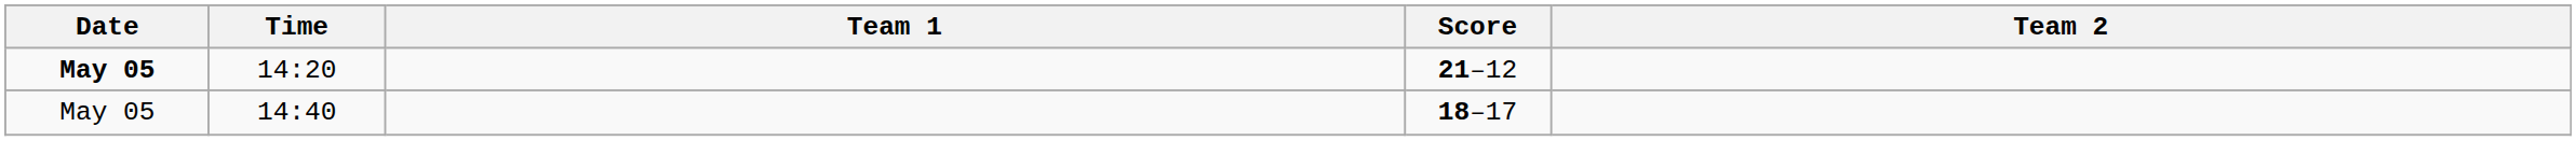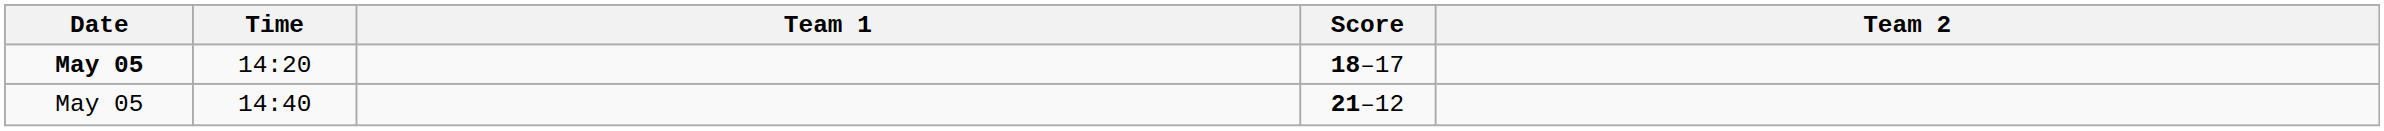 <table class="wikitable" width="100%">
 <tr>
 <th style="width:7%">Date</th>
 <th style="width:6%">Time</th>
 <th style="width:35%">Team 1</th>
 <th style="width:5%">Score</th>
 <th style="width:35%">Team 2</th>
 </tr>
 <tr>
 <td style="text-align:center"><strong>May 05</strong></td>
 <td style="text-align:center">14:20</td>
 <td style="text-align:right"><strong></strong></td>
-<td style="text-align:center"><strong>21</strong>–12</td>
+<td style="text-align:center"><strong>18</strong>–17</td>
 <td style="text-align:left"></td>
 </tr>
 <tr>
 <td style="text-align:center">May 05</td>
 <td style="text-align:center">14:40</td>
 <td style="text-align:right"><strong></strong></td>
-<td style="text-align:center"><strong>18</strong>–17</td>
+<td style="text-align:center"><strong>21</strong>–12</td>
 <td style="text-align:left"></td>
 </tr>
 </table>
